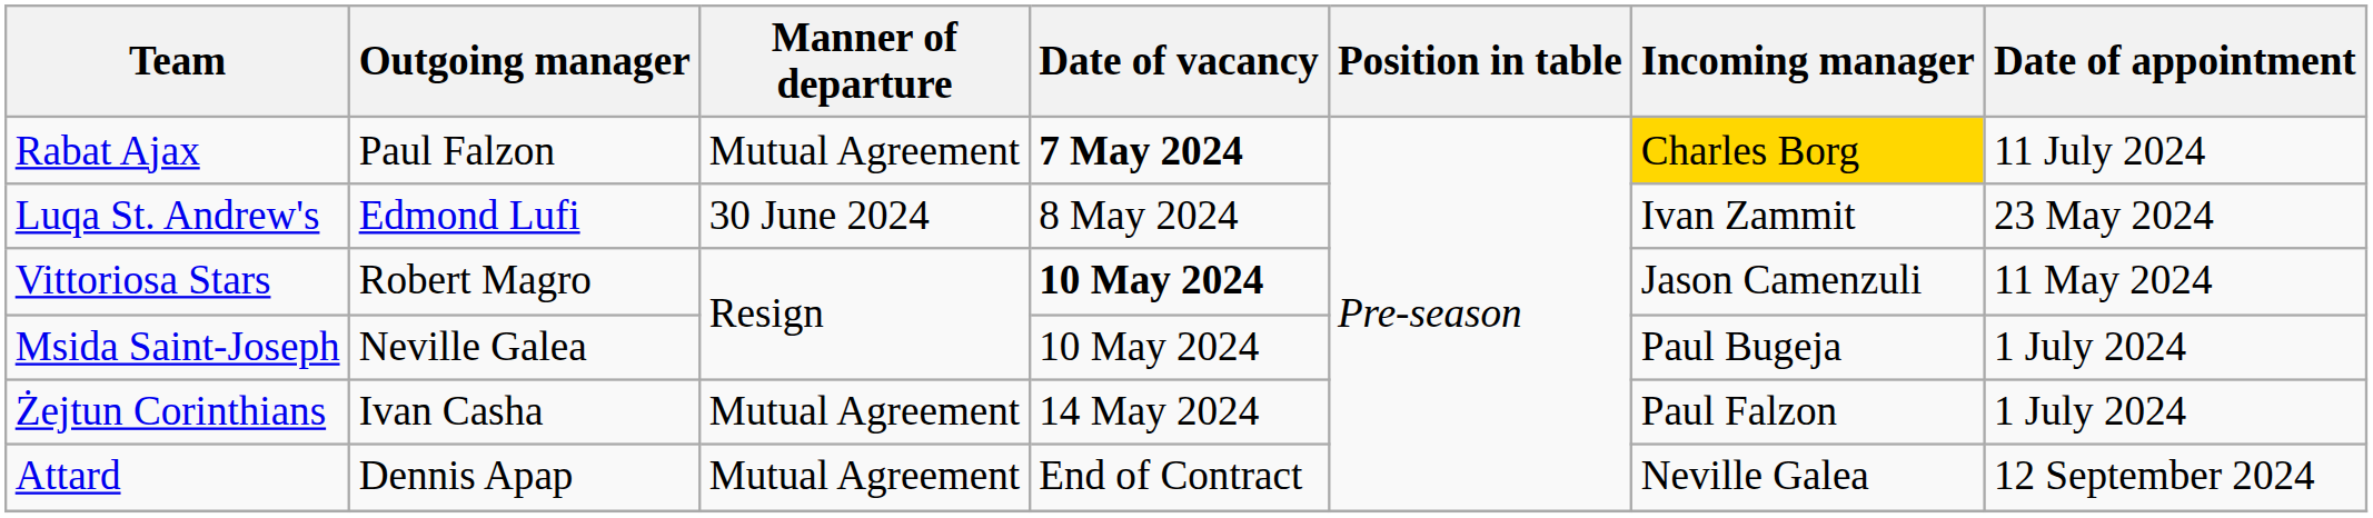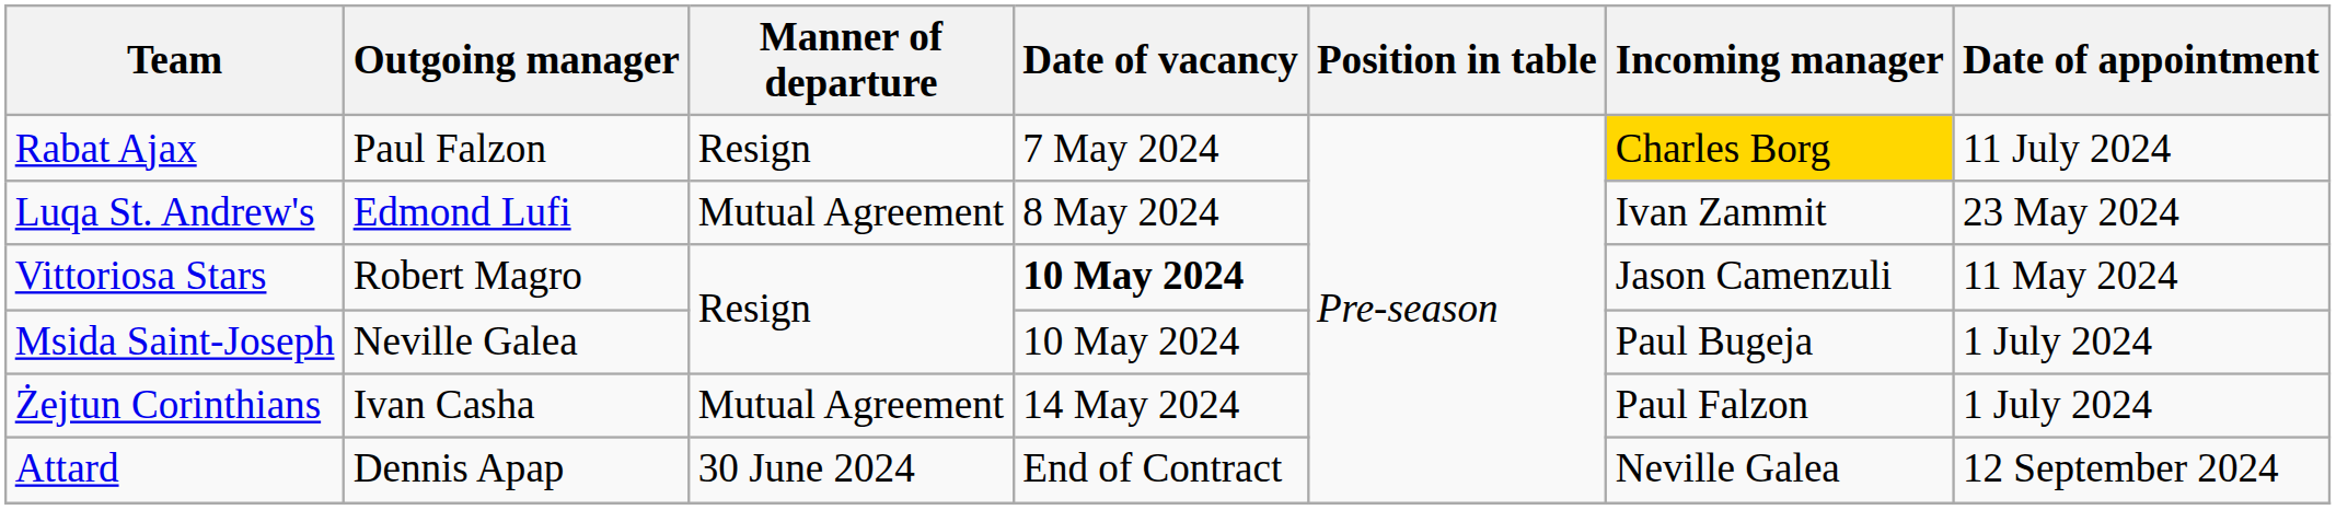 <table class="wikitable sortable">
 <tr>
 <th>Team</th>
 <th>Outgoing manager</th>
 <th>Manner of<br>departure</th>
 <th>Date of vacancy</th>
 <th>Position in table</th>
 <th>Incoming manager</th>
 <th>Date of appointment</th>
 </tr>
 <tr>
 <td><a href='#'>Rabat Ajax</a></td>
 <td> Paul Falzon</td>
-<td>Mutual Agreement</td>
-<td><strong>7 May 2024</strong></td>
+<td>Resign</td>
+<td>7 May 2024</td>
 <td rowspan="6"><em>Pre-season</em></td>
 <td style="background: gold;"> Charles Borg</td>
 <td>11 July 2024</td>
 </tr>
 <tr>
 <td><a href='#'>Luqa St. Andrew's</a></td>
 <td> <a href='#'>Edmond Lufi</a></td>
-<td>30 June 2024</td>
+<td>Mutual Agreement</td>
 <td>8 May 2024</td>
 <td> Ivan Zammit</td>
 <td>23 May 2024</td>
 </tr>
 <tr>
 <td><a href='#'>Vittoriosa Stars</a></td>
 <td> Robert Magro</td>
 <td rowspan="2">Resign</td>
 <td><strong>10 May 2024</strong></td>
 <td> Jason Camenzuli</td>
 <td>11 May 2024</td>
 </tr>
 <tr>
 <td><a href='#'>Msida Saint-Joseph</a></td>
 <td> Neville Galea</td>
 <td>10 May 2024</td>
 <td> Paul Bugeja</td>
 <td>1 July 2024</td>
 </tr>
 <tr>
 <td><a href='#'>Żejtun Corinthians</a></td>
 <td> Ivan Casha</td>
 <td>Mutual Agreement</td>
 <td>14 May 2024</td>
 <td> Paul Falzon</td>
 <td>1 July 2024</td>
 </tr>
 <tr>
 <td><a href='#'>Attard</a></td>
 <td> Dennis Apap</td>
-<td>Mutual Agreement</td>
+<td>30 June 2024</td>
 <td>End of Contract</td>
 <td> Neville Galea</td>
 <td>12 September 2024</td>
 </tr>
 <tr>
 </tr>
 </table>
